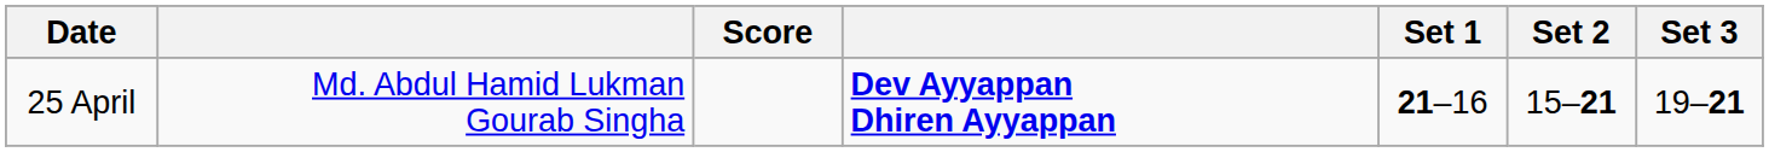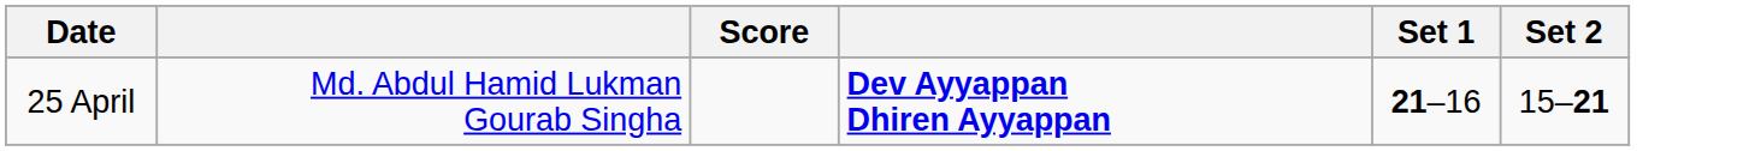 <table class="wikitable" style="text-align: center; font-size:90%">
 <tr>
 <th width="60">Date</th>
 <th align="right" width="230"></th>
 <th width="60">Score</th>
 <th align="left" width="230"></th>
 <th width="50">Set 1</th>
 <th width="50">Set 2</th>
-<th width="50">Set 3</th>
 </tr>
 <tr>
 <td>25 April<br></td>
 <td align="right"><a href='#'>Md. Abdul Hamid Lukman</a> <br><a href='#'>Gourab Singha</a> </td>
 <td align="center"></td>
 <td align="left"><strong> <a href='#'>Dev Ayyappan</a><br> <a href='#'>Dhiren Ayyappan</a></strong></td>
 <td><strong>21</strong>–16</td>
 <td>15–<strong>21</strong></td>
-<td>19–<strong>21</strong></td>
 </tr>
 </table>
